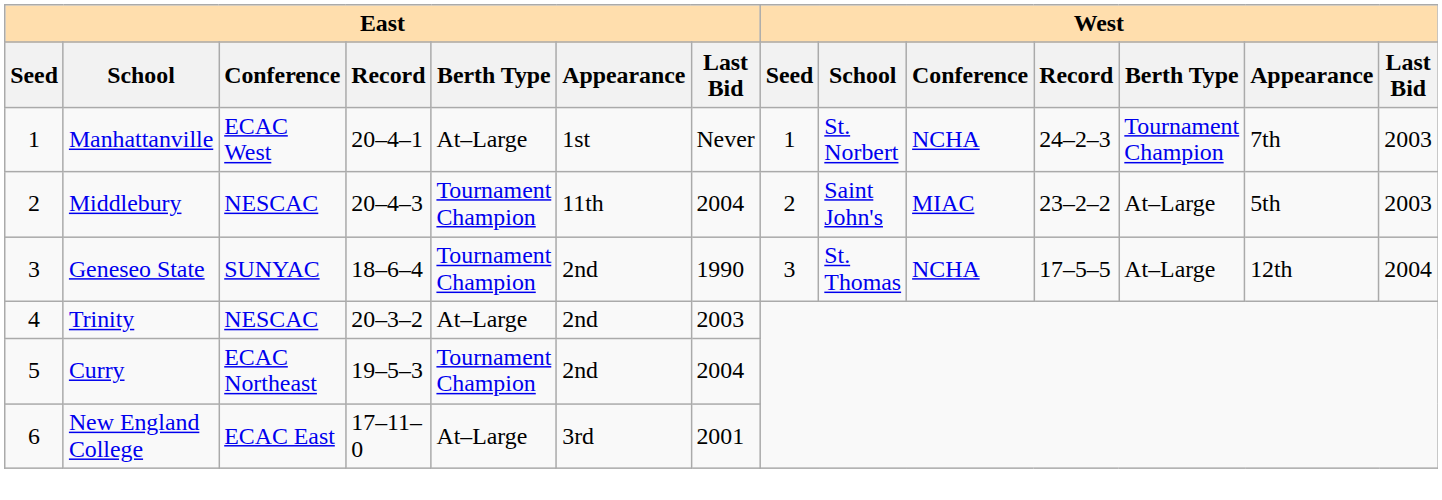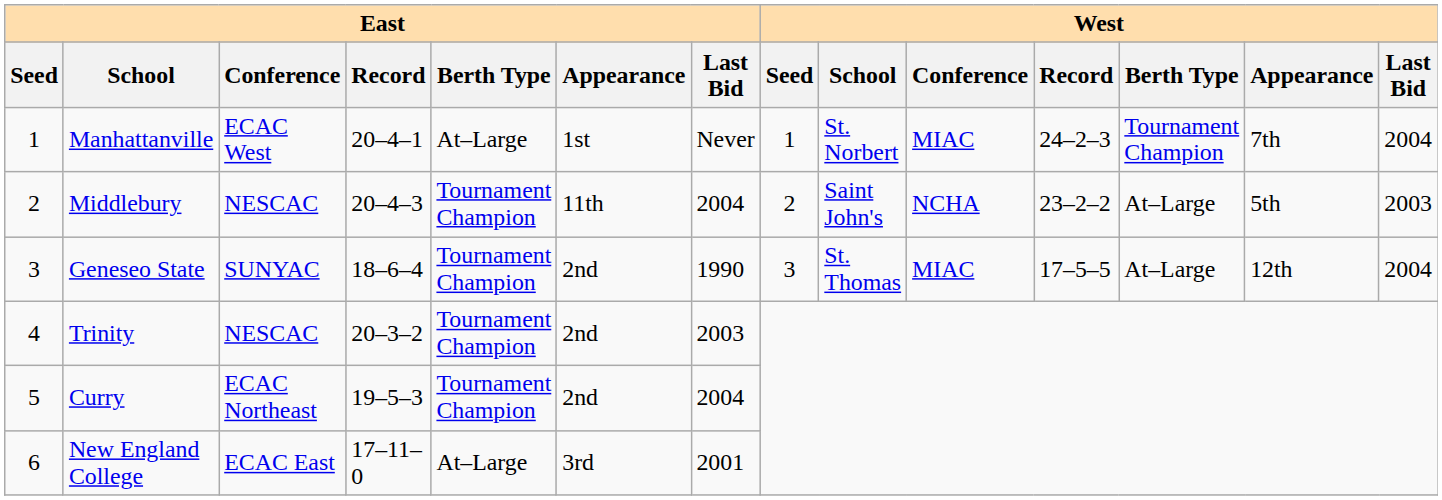 <table class="wikitable">
 <tr>
 <th colspan="7" style="background:#ffdead;">East</th>
 <th colspan="7" style="background:#ffdead;">West</th>
 </tr>
 <tr>
 <th>Seed</th>
 <th>School</th>
 <th>Conference</th>
 <th>Record</th>
 <th>Berth Type</th>
 <th>Appearance</th>
 <th>Last Bid</th>
 <th>Seed</th>
 <th>School</th>
 <th>Conference</th>
 <th>Record</th>
 <th>Berth Type</th>
 <th>Appearance</th>
 <th>Last Bid</th>
 </tr>
 <tr>
 <td align=center>1</td>
 <td><a href='#'>Manhattanville</a></td>
 <td><a href='#'>ECAC West</a></td>
 <td>20–4–1</td>
 <td>At–Large</td>
 <td>1st</td>
 <td>Never</td>
 <td align=center>1</td>
 <td><a href='#'>St. Norbert</a></td>
-<td><a href='#'>NCHA</a></td>
+<td><a href='#'>MIAC</a></td>
 <td>24–2–3</td>
 <td><a href='#'>Tournament Champion</a></td>
 <td>7th</td>
-<td>2003</td>
+<td>2004</td>
 </tr>
 <tr>
 <td align=center>2</td>
 <td><a href='#'>Middlebury</a></td>
 <td><a href='#'>NESCAC</a></td>
 <td>20–4–3</td>
 <td><a href='#'>Tournament Champion</a></td>
 <td>11th</td>
 <td>2004</td>
 <td align=center>2</td>
 <td><a href='#'>Saint John's</a></td>
-<td><a href='#'>MIAC</a></td>
+<td><a href='#'>NCHA</a></td>
 <td>23–2–2</td>
 <td>At–Large</td>
 <td>5th</td>
 <td>2003</td>
 </tr>
 <tr>
 <td align=center>3</td>
 <td><a href='#'>Geneseo State</a></td>
 <td><a href='#'>SUNYAC</a></td>
 <td>18–6–4</td>
 <td><a href='#'>Tournament Champion</a></td>
 <td>2nd</td>
 <td>1990</td>
 <td align=center>3</td>
 <td><a href='#'>St. Thomas</a></td>
-<td><a href='#'>NCHA</a></td>
+<td><a href='#'>MIAC</a></td>
 <td>17–5–5</td>
 <td>At–Large</td>
 <td>12th</td>
 <td>2004</td>
 </tr>
 <tr>
 <td align=center>4</td>
 <td><a href='#'>Trinity</a></td>
 <td><a href='#'>NESCAC</a></td>
 <td>20–3–2</td>
-<td>At–Large</td>
+<td><a href='#'>Tournament Champion</a></td>
 <td>2nd</td>
 <td>2003</td>
 </tr>
 <tr>
 <td align=center>5</td>
 <td><a href='#'>Curry</a></td>
 <td><a href='#'>ECAC Northeast</a></td>
 <td>19–5–3</td>
 <td><a href='#'>Tournament Champion</a></td>
 <td>2nd</td>
 <td>2004</td>
 </tr>
 <tr>
 <td align=center>6</td>
 <td><a href='#'>New England College</a></td>
 <td><a href='#'>ECAC East</a></td>
 <td>17–11–0</td>
 <td>At–Large</td>
 <td>3rd</td>
 <td>2001</td>
 </tr>
 </table>
